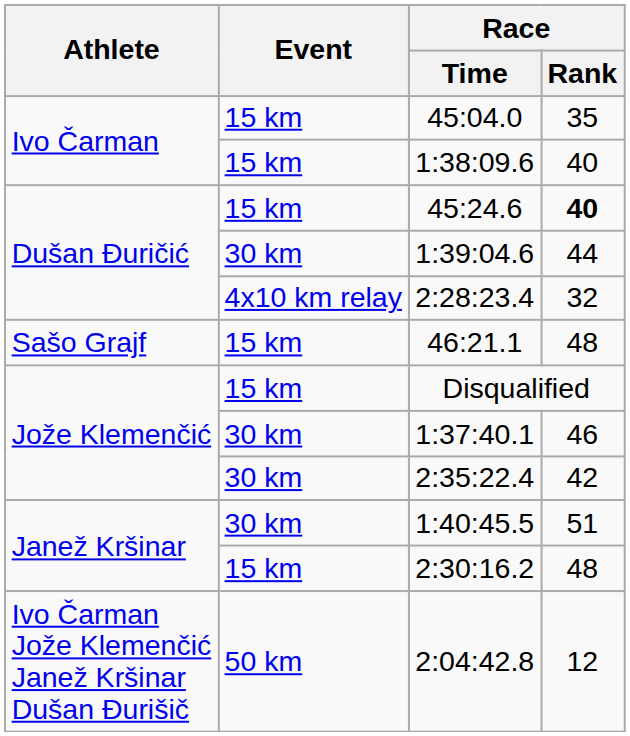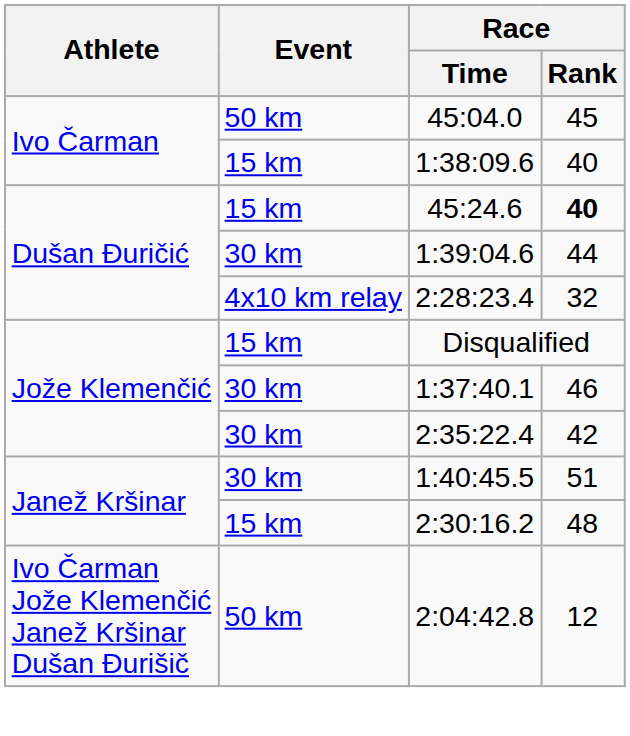 <table class="wikitable" style="font-size:90%">
 <tr>
 <th rowspan="2">Athlete</th>
 <th rowspan="2">Event</th>
 <th colspan="2">Race</th>
 </tr>
 <tr>
 <th>Time</th>
 <th>Rank</th>
 </tr>
 <tr align="center">
 <td align="left" rowspan=2><a href='#'>Ivo Čarman</a></td>
-<td align="left"><a href='#'>15 km</a></td>
+<td align="left"><a href='#'>50 km</a></td>
 <td>45:04.0</td>
-<td>35</td>
+<td>45</td>
 </tr>
 <tr align="center">
 <td align="left"><a href='#'>15 km</a></td>
 <td>1:38:09.6</td>
 <td>40</td>
 </tr>
 <tr align="center">
 <td align="left" rowspan=3><a href='#'>Dušan Ðuričić</a></td>
 <td align="left"><a href='#'>15 km</a></td>
 <td>45:24.6</td>
 <td><strong>40</strong></td>
 </tr>
 <tr align="center">
 <td align="left"><a href='#'>30 km</a></td>
 <td>1:39:04.6</td>
 <td>44</td>
 </tr>
 <tr align="center">
 <td align="left"><a href='#'>4x10 km relay</a></td>
 <td>2:28:23.4</td>
 <td>32</td>
-</tr>
-<tr align="center">
-<td align="left"><a href='#'>Sašo Grajf</a></td>
-<td align="left"><a href='#'>15 km</a></td>
-<td>46:21.1</td>
-<td>48</td>
 </tr>
 <tr align="center">
 <td align="left" rowspan=3><a href='#'>Jože Klemenčić</a></td>
 <td align="left"><a href='#'>15 km</a></td>
 <td colspan=2>Disqualified</td>
 </tr>
 <tr align="center">
 <td align="left"><a href='#'>30 km</a></td>
 <td>1:37:40.1</td>
 <td>46</td>
 </tr>
 <tr align="center">
 <td align="left"><a href='#'>30 km</a></td>
 <td>2:35:22.4</td>
 <td>42</td>
 </tr>
 <tr align="center">
 <td align="left" rowspan=2><a href='#'>Janež Kršinar</a></td>
 <td align="left"><a href='#'>30 km</a></td>
 <td>1:40:45.5</td>
 <td>51</td>
 </tr>
 <tr align="center">
 <td align="left"><a href='#'>15 km</a></td>
 <td>2:30:16.2</td>
 <td>48</td>
 </tr>
 <tr align="center">
 <td align="left"><a href='#'>Ivo Čarman</a> <br> <a href='#'>Jože Klemenčić</a> <br> <a href='#'>Janež Kršinar</a> <br> <a href='#'>Dušan Đurišič</a></td>
 <td align="left"><a href='#'>50 km</a></td>
 <td>2:04:42.8</td>
 <td>12</td>
 </tr>
 </table>
